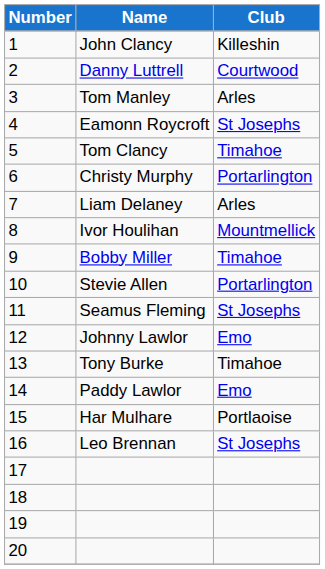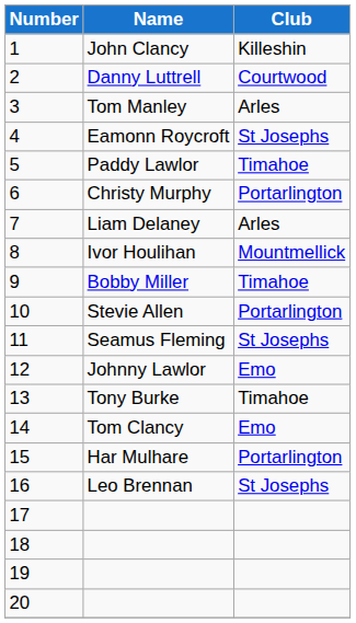 <table class="wikitable">
 <tr style="text-align:center;background:#1874CD;color:white;">
 <td><strong>Number </strong></td>
 <td><strong>Name</strong></td>
 <td><strong>Club</strong></td>
 </tr>
 <tr>
 <td>1</td>
 <td>John Clancy</td>
 <td>Killeshin</td>
 </tr>
 <tr>
 <td>2</td>
 <td><a href='#'>Danny Luttrell</a></td>
 <td><a href='#'>Courtwood</a></td>
 </tr>
 <tr>
 <td>3</td>
 <td>Tom Manley</td>
 <td>Arles</td>
 </tr>
 <tr>
 <td>4</td>
 <td>Eamonn Roycroft</td>
 <td><a href='#'>St Josephs</a></td>
 </tr>
 <tr>
 <td>5</td>
-<td>Tom Clancy</td>
+<td>Paddy Lawlor</td>
 <td><a href='#'>Timahoe</a></td>
 </tr>
 <tr>
 <td>6</td>
 <td>Christy Murphy</td>
 <td><a href='#'>Portarlington</a></td>
 </tr>
 <tr>
 <td>7</td>
 <td>Liam Delaney</td>
 <td>Arles</td>
 </tr>
 <tr>
 <td>8</td>
 <td>Ivor Houlihan</td>
 <td><a href='#'>Mountmellick</a></td>
 </tr>
 <tr>
 <td>9</td>
 <td><a href='#'>Bobby Miller</a></td>
 <td><a href='#'>Timahoe</a></td>
 </tr>
 <tr>
 <td>10</td>
 <td>Stevie Allen</td>
 <td><a href='#'>Portarlington</a></td>
 </tr>
 <tr>
 <td>11</td>
 <td>Seamus Fleming</td>
 <td><a href='#'>St Josephs</a></td>
 </tr>
 <tr>
 <td>12</td>
 <td>Johnny Lawlor</td>
 <td><a href='#'>Emo</a></td>
 </tr>
 <tr>
 <td>13</td>
 <td>Tony Burke</td>
 <td>Timahoe</td>
 </tr>
 <tr>
 <td>14</td>
-<td>Paddy Lawlor</td>
+<td>Tom Clancy</td>
 <td><a href='#'>Emo</a></td>
 </tr>
 <tr>
 <td>15</td>
 <td>Har Mulhare</td>
-<td>Portlaoise</td>
+<td><a href='#'>Portarlington</a></td>
 </tr>
 <tr>
 <td>16</td>
 <td>Leo Brennan</td>
 <td><a href='#'>St Josephs</a></td>
 </tr>
 <tr>
 <td>17</td>
 <td></td>
 <td></td>
 </tr>
 <tr>
 <td>18</td>
 <td></td>
 <td></td>
 </tr>
 <tr>
 <td>19</td>
 <td></td>
 <td></td>
 </tr>
 <tr>
 <td>20</td>
 <td></td>
 <td></td>
 </tr>
 <tr>
 </tr>
 </table>
